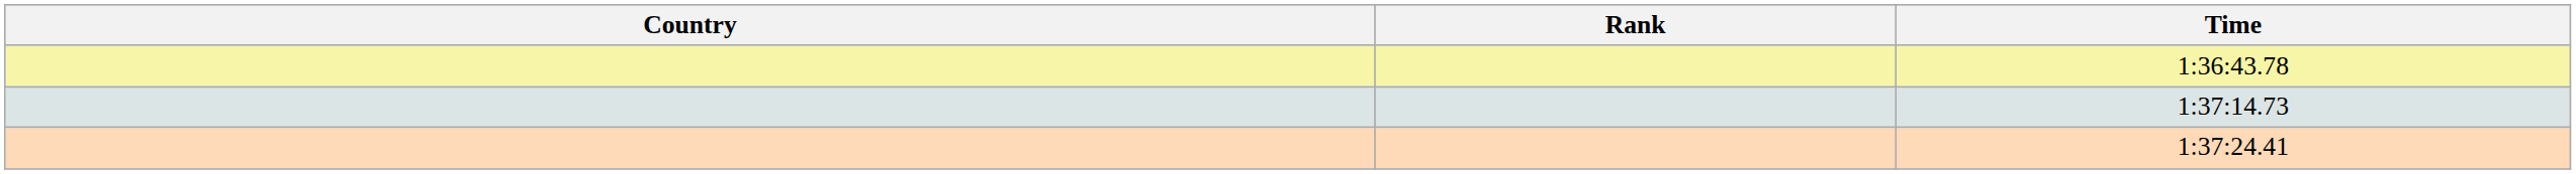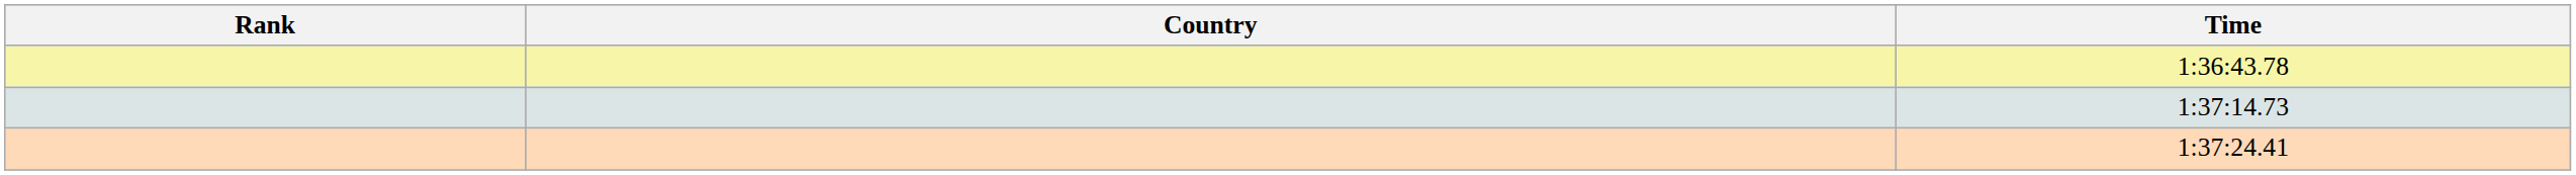 <table class="wikitable" width=80% style="font-size:100%; text-align:center;">
 <tr>
+<th width = 60>Rank</th>
 <th width = 170>Country</th>
-<th width = 60>Rank</th>
 <th width = 80>Time</th>
 </tr>
 <tr bgcolor=f7f6a8>
+<td></td>
 <td align=left></td>
-<td></td>
 <td>1:36:43.78</td>
 </tr>
 <tr bgcolor=dce5e5>
+<td></td>
 <td align=left></td>
-<td></td>
 <td>1:37:14.73</td>
 </tr>
 <tr bgcolor=ffdab9>
+<td></td>
 <td align=left></td>
-<td></td>
 <td>1:37:24.41</td>
 </tr>
 </table>
